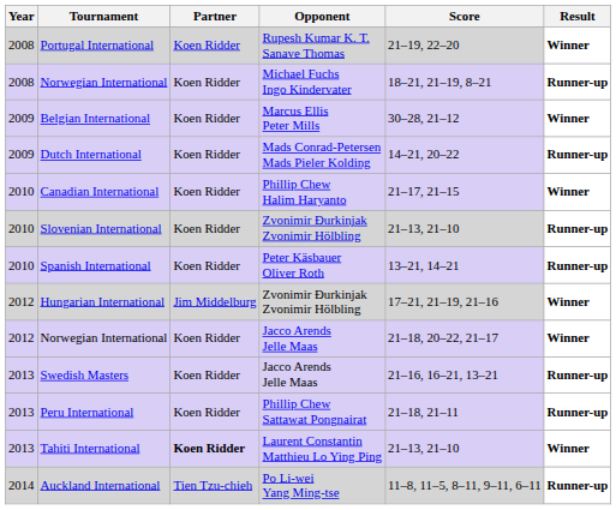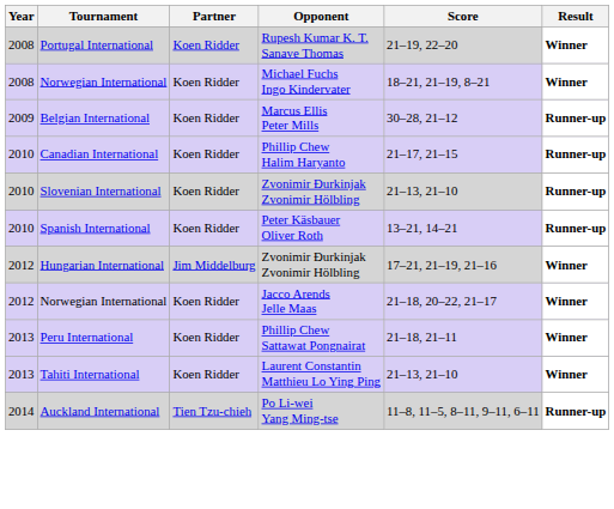 <table class="sortable wikitable" style="font-size: 90%;">
 <tr>
 <th>Year</th>
 <th>Tournament</th>
 <th>Partner</th>
 <th>Opponent</th>
 <th>Score</th>
 <th>Result</th>
 </tr>
 <tr style="background:#D5D5D5">
 <td align="center">2008</td>
 <td align="left"><a href='#'>Portugal International</a></td>
 <td align="left"> <a href='#'>Koen Ridder</a></td>
 <td align="left"> <a href='#'>Rupesh Kumar K. T.</a><br> <a href='#'>Sanave Thomas</a></td>
 <td align="left">21–19, 22–20</td>
 <td style="text-align:left; background:white"> <strong>Winner</strong></td>
 </tr>
 <tr style="background:#D8CEF6">
 <td align="center">2008</td>
 <td align="left"><a href='#'>Norwegian International</a></td>
 <td align="left"> Koen Ridder</td>
 <td align="left"> <a href='#'>Michael Fuchs</a><br> <a href='#'>Ingo Kindervater</a></td>
 <td align="left">18–21, 21–19, 8–21</td>
-<td style="text-align:left; background:white"> <strong>Runner-up</strong></td>
+<td style="text-align:left; background:white"> <strong>Winner</strong></td>
 </tr>
 <tr style="background:#D8CEF6">
 <td align="center">2009</td>
 <td align="left"><a href='#'>Belgian International</a></td>
 <td align="left"> Koen Ridder</td>
 <td align="left"> <a href='#'>Marcus Ellis</a><br> <a href='#'>Peter Mills</a></td>
 <td align="left">30–28, 21–12</td>
-<td style="text-align:left; background:white"> <strong>Winner</strong></td>
-</tr>
-<tr style="background:#D8CEF6">
-<td align="center">2009</td>
-<td align="left"><a href='#'>Dutch International</a></td>
-<td align="left"> Koen Ridder</td>
-<td align="left"> <a href='#'>Mads Conrad-Petersen</a><br> <a href='#'>Mads Pieler Kolding</a></td>
-<td align="left">14–21, 20–22</td>
 <td style="text-align:left; background:white"> <strong>Runner-up</strong></td>
 </tr>
 <tr style="background:#D8CEF6">
 <td align="center">2010</td>
 <td align="left"><a href='#'>Canadian International</a></td>
 <td align="left"> Koen Ridder</td>
 <td align="left"> <a href='#'>Phillip Chew</a><br> <a href='#'>Halim Haryanto</a></td>
 <td align="left">21–17, 21–15</td>
-<td style="text-align:left; background:white"> <strong>Winner</strong></td>
+<td style="text-align:left; background:white"> <strong>Runner-up</strong></td>
 </tr>
 <tr style="background:#D5D5D5">
 <td align="center">2010</td>
 <td align="left"><a href='#'>Slovenian International</a></td>
 <td align="left"> Koen Ridder</td>
 <td align="left"> <a href='#'>Zvonimir Đurkinjak</a><br> <a href='#'>Zvonimir Hölbling</a></td>
 <td align="left">21–13, 21–10</td>
 <td style="text-align:left; background:white"> <strong>Runner-up</strong></td>
 </tr>
 <tr style="background:#D8CEF6">
 <td align="center">2010</td>
 <td align="left"><a href='#'>Spanish International</a></td>
 <td align="left"> Koen Ridder</td>
 <td align="left"> <a href='#'>Peter Käsbauer</a><br> <a href='#'>Oliver Roth</a></td>
 <td align="left">13–21, 14–21</td>
 <td style="text-align:left; background:white"> <strong>Runner-up</strong></td>
 </tr>
 <tr style="background:#D5D5D5">
 <td align="center">2012</td>
 <td align="left"><a href='#'>Hungarian International</a></td>
 <td align="left"> <a href='#'>Jim Middelburg</a></td>
 <td align="left"> Zvonimir Đurkinjak<br> Zvonimir Hölbling</td>
 <td align="left">17–21, 21–19, 21–16</td>
 <td style="text-align:left; background:white"> <strong>Winner</strong></td>
 </tr>
 <tr style="background:#D8CEF6">
 <td align="center">2012</td>
 <td align="left">Norwegian International</td>
 <td align="left"> Koen Ridder</td>
 <td align="left"> <a href='#'>Jacco Arends</a><br> <a href='#'>Jelle Maas</a></td>
 <td align="left">21–18, 20–22, 21–17</td>
 <td style="text-align:left; background:white"> <strong>Winner</strong></td>
 </tr>
 <tr style="background:#D8CEF6">
 <td align="center">2013</td>
-<td align="left"><a href='#'>Swedish Masters</a></td>
-<td align="left"> Koen Ridder</td>
-<td align="left"> Jacco Arends<br> Jelle Maas</td>
-<td align="left">21–16, 16–21, 13–21</td>
-<td style="text-align:left; background:white"> <strong>Runner-up</strong></td>
-</tr>
-<tr style="background:#D8CEF6">
-<td align="center">2013</td>
 <td align="left"><a href='#'>Peru International</a></td>
 <td align="left"> Koen Ridder</td>
 <td align="left"> <a href='#'>Phillip Chew</a><br> <a href='#'>Sattawat Pongnairat</a></td>
 <td align="left">21–18, 21–11</td>
-<td style="text-align:left; background:white"> <strong>Runner-up</strong></td>
+<td style="text-align:left; background:white"> <strong>Winner</strong></td>
 </tr>
 <tr style="background:#D8CEF6">
 <td align="center">2013</td>
 <td align="left"><a href='#'>Tahiti International</a></td>
-<td align="left"><strong> Koen Ridder</strong></td>
+<td align="left"> Koen Ridder</td>
 <td align="left"> <a href='#'>Laurent Constantin</a><br> <a href='#'>Matthieu Lo Ying Ping</a></td>
 <td align="left">21–13, 21–10</td>
 <td style="text-align:left; background:white"> <strong>Winner</strong></td>
 </tr>
 <tr style="background:#D5D5D5">
 <td align="center">2014</td>
 <td align="left"><a href='#'>Auckland International</a></td>
 <td align="left"> <a href='#'>Tien Tzu-chieh</a></td>
 <td align="left"> <a href='#'>Po Li-wei</a><br> <a href='#'>Yang Ming-tse</a></td>
 <td align="left">11–8, 11–5, 8–11, 9–11, 6–11</td>
 <td style="text-align:left; background:white"> <strong>Runner-up</strong></td>
 </tr>
 </table>
